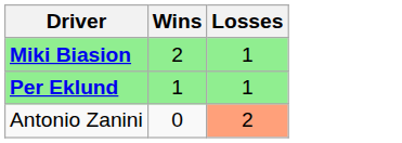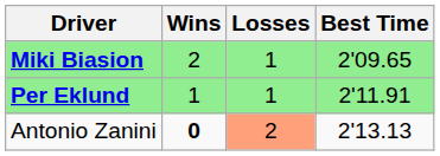 <table class="wikitable">
 <tr>
 <th>Driver</th>
 <th>Wins</th>
 <th>Losses</th>
+<th>Best Time</th>
 </tr>
 <tr style="background:lightgreen;">
 <td><strong> <a href='#'>Miki Biasion</a></strong></td>
 <td align=center>2</td>
 <td align=center>1</td>
+<td align=center>2'09.65</td>
 </tr>
 <tr style="background:lightgreen;">
 <td><strong> <a href='#'>Per Eklund</a></strong></td>
 <td align=center>1</td>
 <td align=center>1</td>
+<td align=center>2'11.91</td>
 </tr>
 <tr>
 <td> Antonio Zanini</td>
-<td align=center>0</td>
+<td align=center><strong>0</strong></td>
 <td align=center style="background: lightsalmon;">2</td>
+<td align=center>2'13.13</td>
 </tr>
 </table>
